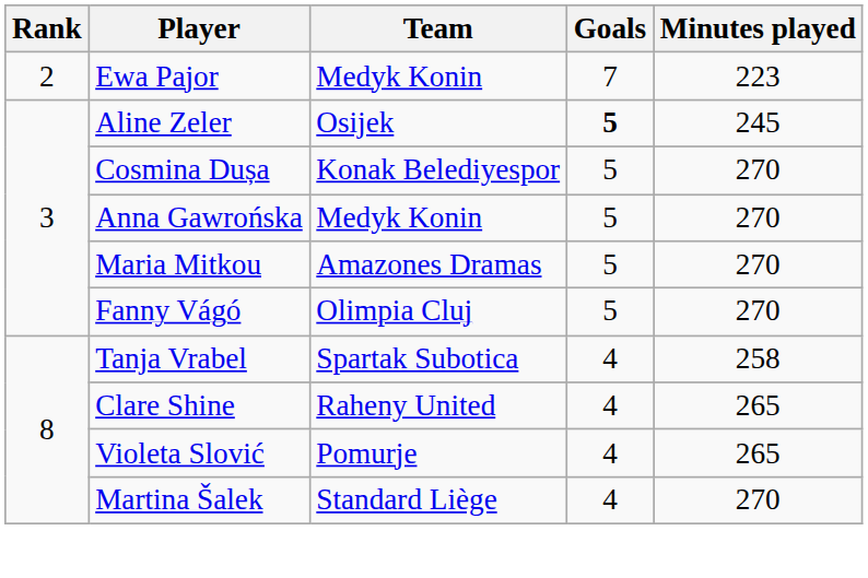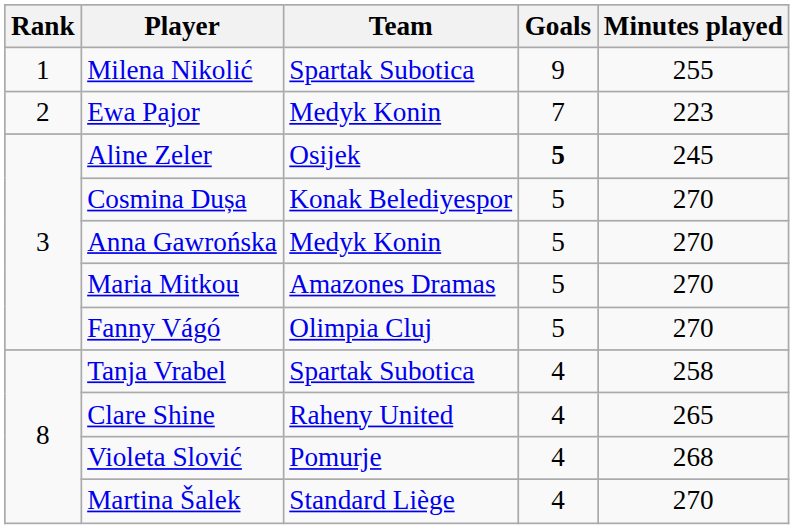 <table class="wikitable" style="text-align:center">
 <tr>
 <th>Rank</th>
 <th>Player</th>
 <th>Team</th>
 <th>Goals</th>
 <th>Minutes played</th>
+</tr>
+<tr>
+<td>1</td>
+<td align=left> <a href='#'>Milena Nikolić</a></td>
+<td align=left> <a href='#'>Spartak Subotica</a></td>
+<td>9</td>
+<td>255</td>
 </tr>
 <tr>
 <td>2</td>
 <td align=left> <a href='#'>Ewa Pajor</a></td>
 <td align=left> <a href='#'>Medyk Konin</a></td>
 <td>7</td>
 <td>223</td>
 </tr>
 <tr>
 <td rowspan=5>3</td>
 <td align=left> <a href='#'>Aline Zeler</a></td>
 <td align=left> <a href='#'>Osijek</a></td>
 <td><strong>5</strong></td>
 <td>245</td>
 </tr>
 <tr>
 <td align=left> <a href='#'>Cosmina Dușa</a></td>
 <td align=left> <a href='#'>Konak Belediyespor</a></td>
 <td>5</td>
 <td>270</td>
 </tr>
 <tr>
 <td align=left> <a href='#'>Anna Gawrońska</a></td>
 <td align=left> <a href='#'>Medyk Konin</a></td>
 <td>5</td>
 <td>270</td>
 </tr>
 <tr>
 <td align=left> <a href='#'>Maria Mitkou</a></td>
 <td align=left> <a href='#'>Amazones Dramas</a></td>
 <td>5</td>
 <td>270</td>
 </tr>
 <tr>
 <td align=left> <a href='#'>Fanny Vágó</a></td>
 <td align=left> <a href='#'>Olimpia Cluj</a></td>
 <td>5</td>
 <td>270</td>
 </tr>
 <tr>
 <td rowspan=4>8</td>
 <td align=left> <a href='#'>Tanja Vrabel</a></td>
 <td align=left> <a href='#'>Spartak Subotica</a></td>
 <td>4</td>
 <td>258</td>
 </tr>
 <tr>
 <td align=left> <a href='#'>Clare Shine</a></td>
 <td align=left> <a href='#'>Raheny United</a></td>
 <td>4</td>
 <td>265</td>
 </tr>
 <tr>
 <td align=left> <a href='#'>Violeta Slović</a></td>
 <td align=left> <a href='#'>Pomurje</a></td>
 <td>4</td>
-<td>265</td>
+<td>268</td>
 </tr>
 <tr>
 <td align=left> <a href='#'>Martina Šalek</a></td>
 <td align=left> <a href='#'>Standard Liège</a></td>
 <td>4</td>
 <td>270</td>
 </tr>
 </table>
